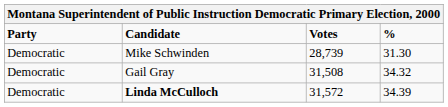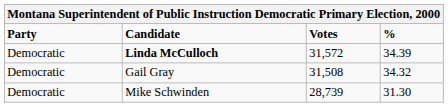 <table class="wikitable">
 <tr>
 <th colspan="4">Montana Superintendent of Public Instruction Democratic Primary Election, 2000</th>
 </tr>
 <tr>
 <td><strong>Party</strong></td>
 <td><strong>Candidate</strong></td>
 <td><strong>Votes</strong></td>
 <td><strong>%</strong></td>
 </tr>
 <tr>
 <td>Democratic</td>
-<td>Mike Schwinden</td>
-<td>28,739</td>
-<td>31.30</td>
+<td><strong>Linda McCulloch</strong></td>
+<td>31,572</td>
+<td>34.39</td>
 </tr>
 <tr>
 <td>Democratic</td>
 <td>Gail Gray</td>
 <td>31,508</td>
 <td>34.32</td>
 </tr>
 <tr>
 <td>Democratic</td>
-<td><strong>Linda McCulloch</strong></td>
-<td>31,572</td>
-<td>34.39</td>
+<td>Mike Schwinden</td>
+<td>28,739</td>
+<td>31.30</td>
 </tr>
 </table>
